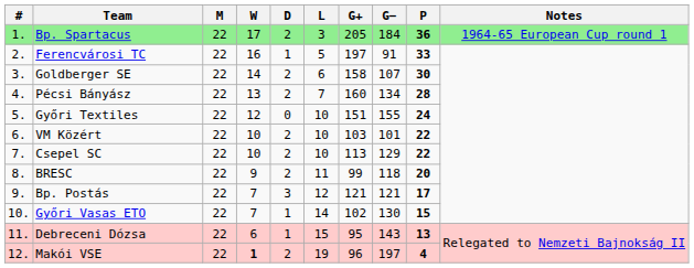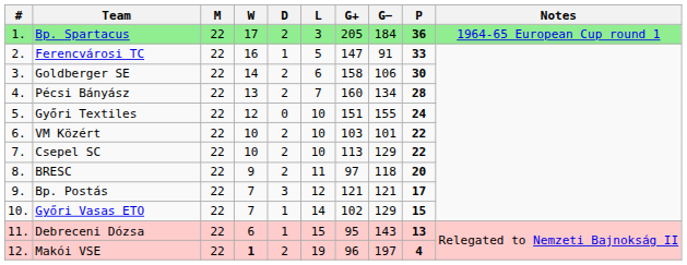 <table class="wikitable" style="text-align: center;">
 <tr>
 <th width="15">#</th>
 <th width="175">Team</th>
 <th width="30">M</th>
 <th width="30">W</th>
 <th width="30">D</th>
 <th width="30">L</th>
 <th width="30">G+</th>
 <th width="30">G−</th>
 <th width="30">P</th>
 <th>Notes</th>
 </tr>
 <tr style="background: #90EE90;">
 <td>1.</td>
 <td align="left"><a href='#'>Bp. Spartacus</a></td>
 <td>22</td>
 <td>17</td>
 <td>2</td>
 <td>3</td>
 <td>205</td>
 <td>184</td>
 <td><strong>36</strong></td>
 <td><a href='#'>1964-65 European Cup round 1</a></td>
 </tr>
 <tr>
 <td>2.</td>
 <td align="left"><a href='#'>Ferencvárosi TC</a></td>
 <td>22</td>
 <td>16</td>
 <td>1</td>
 <td>5</td>
-<td>197</td>
+<td>147</td>
 <td>91</td>
 <td><strong>33</strong></td>
 </tr>
 <tr>
 <td>3.</td>
 <td align="left">Goldberger SE</td>
 <td>22</td>
 <td>14</td>
 <td>2</td>
 <td>6</td>
 <td>158</td>
-<td>107</td>
+<td>106</td>
 <td><strong>30</strong></td>
 </tr>
 <tr>
 <td>4.</td>
 <td align="left">Pécsi Bányász</td>
 <td>22</td>
 <td>13</td>
 <td>2</td>
 <td>7</td>
 <td>160</td>
 <td>134</td>
 <td><strong>28</strong></td>
 </tr>
 <tr>
 <td>5.</td>
 <td align="left">Győri Textiles</td>
 <td>22</td>
 <td>12</td>
 <td>0</td>
 <td>10</td>
 <td>151</td>
 <td>155</td>
 <td><strong>24</strong></td>
 </tr>
 <tr>
 <td>6.</td>
 <td align="left">VM Közért</td>
 <td>22</td>
 <td>10</td>
 <td>2</td>
 <td>10</td>
 <td>103</td>
 <td>101</td>
 <td><strong>22</strong></td>
 </tr>
 <tr>
 <td>7.</td>
 <td align="left">Csepel SC</td>
 <td>22</td>
 <td>10</td>
 <td>2</td>
 <td>10</td>
 <td>113</td>
 <td>129</td>
 <td><strong>22</strong></td>
 </tr>
 <tr>
 <td>8.</td>
 <td align="left">BRESC</td>
 <td>22</td>
 <td>9</td>
 <td>2</td>
 <td>11</td>
-<td>99</td>
+<td>97</td>
 <td>118</td>
 <td><strong>20</strong></td>
 </tr>
 <tr>
 <td>9.</td>
 <td align="left">Bp. Postás</td>
 <td>22</td>
 <td>7</td>
 <td>3</td>
 <td>12</td>
 <td>121</td>
 <td>121</td>
 <td><strong>17</strong></td>
 </tr>
 <tr>
 <td>10.</td>
 <td align="left"><a href='#'>Győri Vasas ETO</a></td>
 <td>22</td>
 <td>7</td>
 <td>1</td>
 <td>14</td>
 <td>102</td>
-<td>130</td>
+<td>129</td>
 <td><strong>15</strong></td>
 </tr>
 <tr style="background: #FFCCCC;">
 <td>11.</td>
 <td align="left">Debreceni Dózsa</td>
 <td>22</td>
 <td>6</td>
 <td>1</td>
 <td>15</td>
 <td>95</td>
 <td>143</td>
 <td><strong>13</strong></td>
 <td rowspan="2">Relegated to <a href='#'>Nemzeti Bajnokság II</a></td>
 </tr>
 <tr style="background: #FFCCCC;">
 <td>12.</td>
 <td align="left">Makói VSE</td>
 <td>22</td>
 <td><strong>1</strong></td>
 <td>2</td>
 <td>19</td>
 <td>96</td>
 <td>197</td>
 <td><strong>4</strong></td>
 </tr>
 </table>
